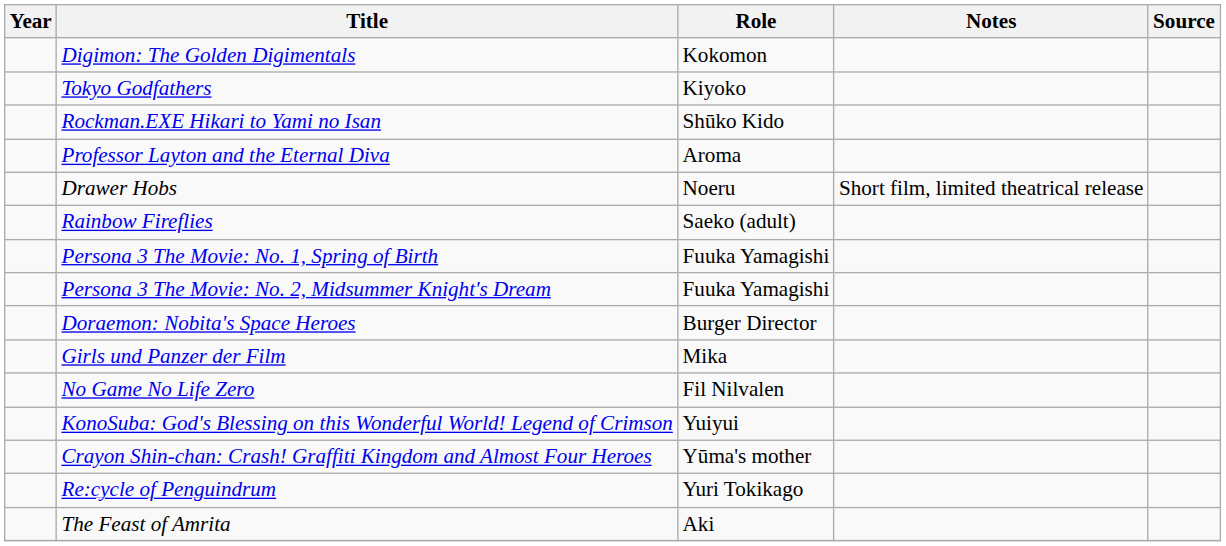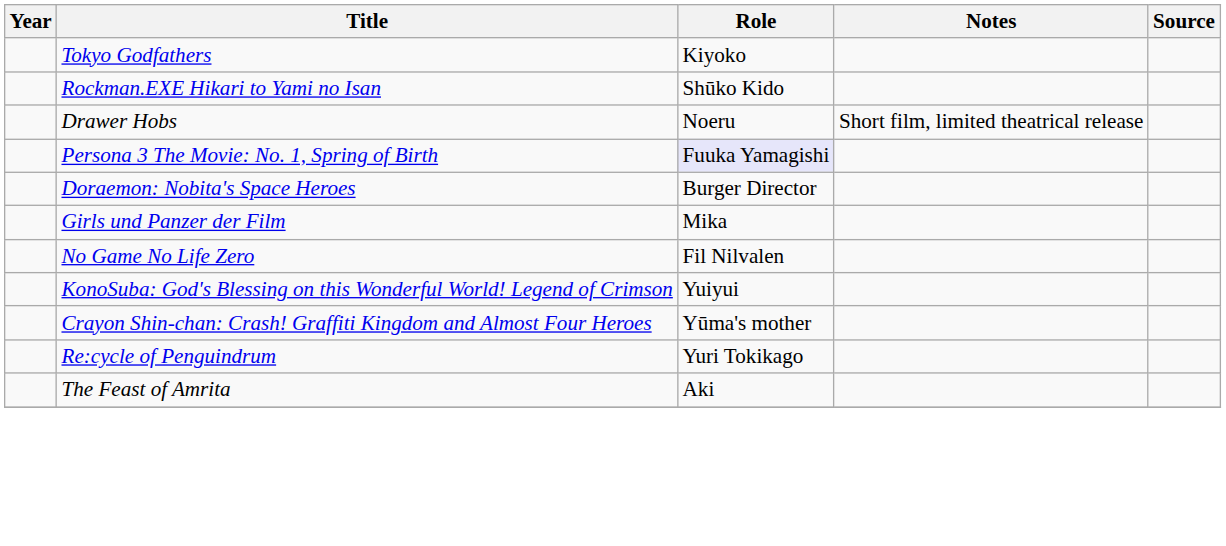 <table class="wikitable sortable plainrowheaders">
 <tr>
 <th>Year</th>
 <th>Title</th>
 <th>Role</th>
 <th class="unsortable">Notes</th>
 <th class="unsortable">Source</th>
-</tr>
-<tr>
-<td></td>
-<td><em><a href='#'>Digimon: The Golden Digimentals</a></em></td>
-<td>Kokomon</td>
-<td></td>
-<td></td>
 </tr>
 <tr>
 <td></td>
 <td><em><a href='#'>Tokyo Godfathers</a></em></td>
 <td>Kiyoko</td>
 <td></td>
 <td></td>
 </tr>
 <tr>
 <td></td>
 <td><em><a href='#'>Rockman.EXE Hikari to Yami no Isan</a></em></td>
 <td>Shūko Kido</td>
 <td></td>
 <td></td>
 </tr>
 <tr>
 <td></td>
-<td><em><a href='#'>Professor Layton and the Eternal Diva</a></em></td>
-<td>Aroma</td>
-<td></td>
-<td></td>
-</tr>
-<tr>
-<td></td>
 <td><em>Drawer Hobs</em></td>
 <td>Noeru</td>
 <td>Short film, limited theatrical release</td>
 <td></td>
 </tr>
 <tr>
 <td></td>
-<td><em><a href='#'>Rainbow Fireflies</a></em></td>
-<td>Saeko (adult)</td>
-<td></td>
-<td></td>
-</tr>
-<tr>
-<td></td>
 <td><em><a href='#'>Persona 3 The Movie: No. 1, Spring of Birth</a></em></td>
-<td>Fuuka Yamagishi</td>
-<td></td>
-<td></td>
-</tr>
-<tr>
-<td></td>
-<td><em><a href='#'>Persona 3 The Movie: No. 2, Midsummer Knight's Dream</a></em></td>
-<td>Fuuka Yamagishi</td>
+<td style="background: lavender;">Fuuka Yamagishi</td>
 <td></td>
 <td></td>
 </tr>
 <tr>
 <td></td>
 <td><em><a href='#'>Doraemon: Nobita's Space Heroes</a></em></td>
 <td>Burger Director</td>
 <td></td>
 <td></td>
 </tr>
 <tr>
 <td></td>
 <td><em><a href='#'>Girls und Panzer der Film</a></em></td>
 <td>Mika</td>
 <td></td>
 <td></td>
 </tr>
 <tr>
 <td></td>
 <td><em><a href='#'>No Game No Life Zero</a></em></td>
 <td>Fil Nilvalen</td>
 <td></td>
 <td></td>
 </tr>
 <tr>
 <td></td>
 <td><em><a href='#'>KonoSuba: God's Blessing on this Wonderful World! Legend of Crimson</a></em></td>
 <td>Yuiyui</td>
 <td></td>
 <td></td>
 </tr>
 <tr>
 <td></td>
 <td><em><a href='#'>Crayon Shin-chan: Crash! Graffiti Kingdom and Almost Four Heroes</a></em></td>
 <td>Yūma's mother</td>
 <td></td>
 <td></td>
 </tr>
 <tr>
 <td></td>
 <td><em><a href='#'>Re:cycle of Penguindrum</a></em></td>
 <td>Yuri Tokikago</td>
 <td></td>
 <td></td>
 </tr>
 <tr>
 <td></td>
 <td><em>The Feast of Amrita</em></td>
 <td>Aki</td>
 <td></td>
 <td></td>
 </tr>
 <tr>
 </tr>
 </table>
